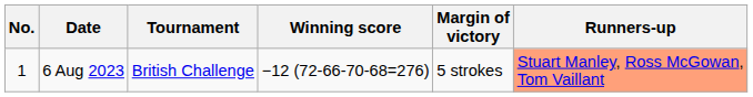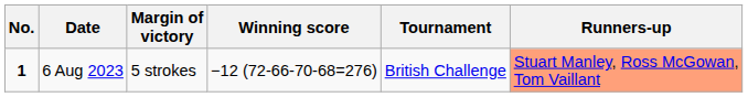 <table class="wikitable" style="font-size:95%;">
 <tr>
 <th>No.</th>
 <th>Date</th>
+<th>Margin of<br>victory</th>
+<th>Winning score</th>
 <th>Tournament</th>
-<th>Winning score</th>
-<th>Margin of<br>victory</th>
 <th>Runners-up</th>
 </tr>
 <tr>
-<td align=center>1</td>
+<td align=center><strong>1</strong></td>
 <td align=right>6 Aug <a href='#'>2023</a></td>
+<td>5 strokes</td>
+<td>−12 (72-66-70-68=276)</td>
 <td><a href='#'>British Challenge</a></td>
-<td>−12 (72-66-70-68=276)</td>
-<td>5 strokes</td>
 <td style="background: lightsalmon;"> <a href='#'>Stuart Manley</a>,  <a href='#'>Ross McGowan</a>,<br> <a href='#'>Tom Vaillant</a></td>
 </tr>
 </table>
